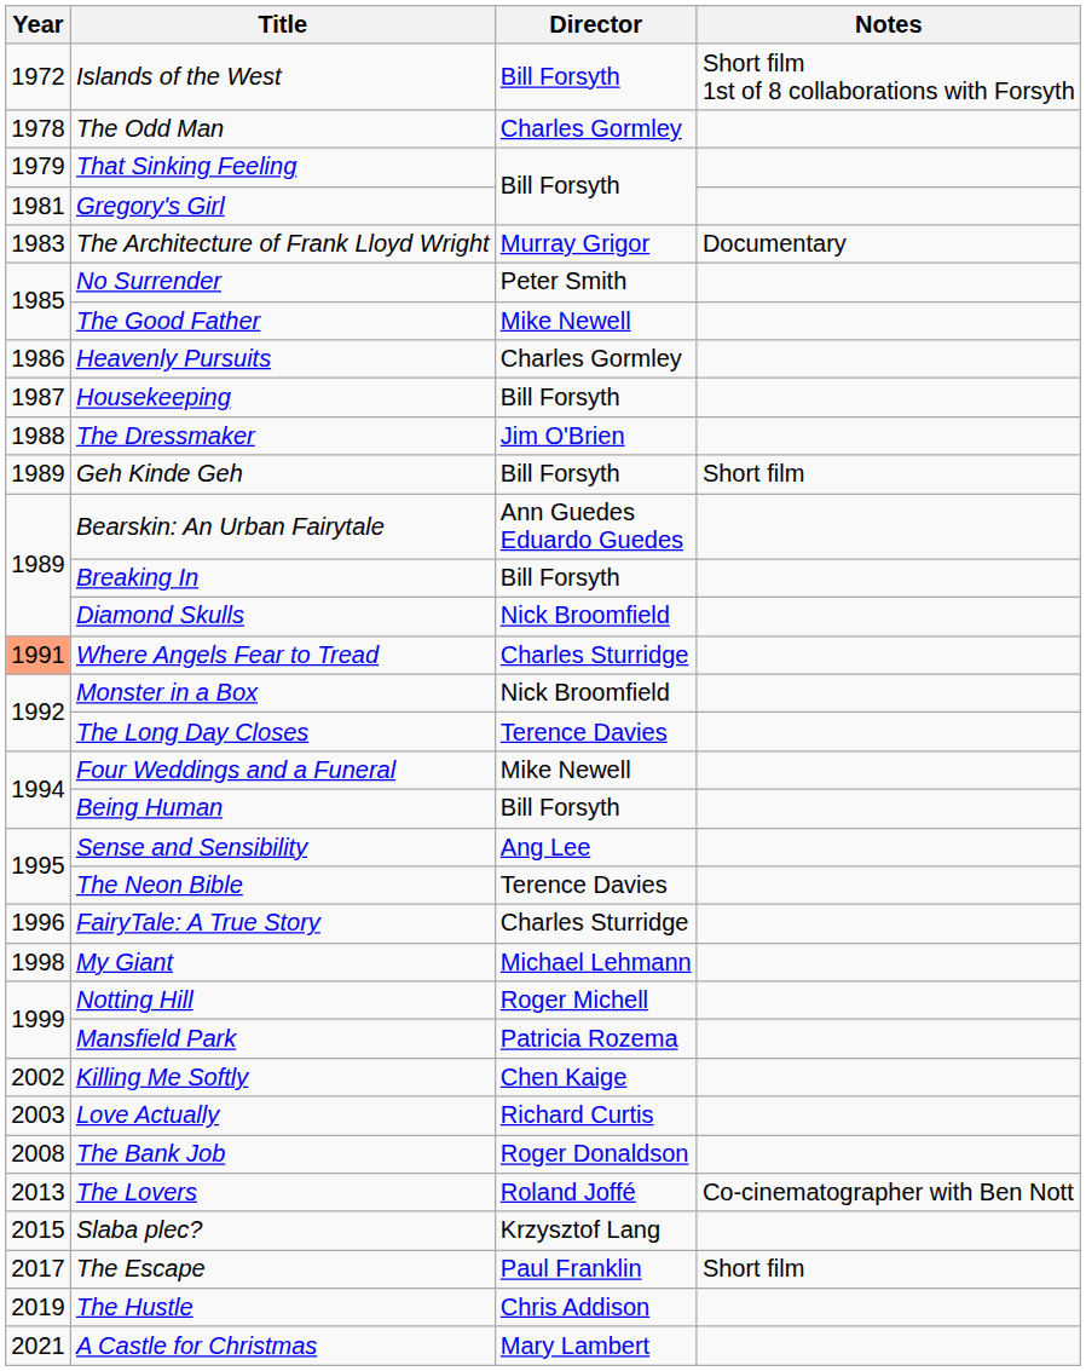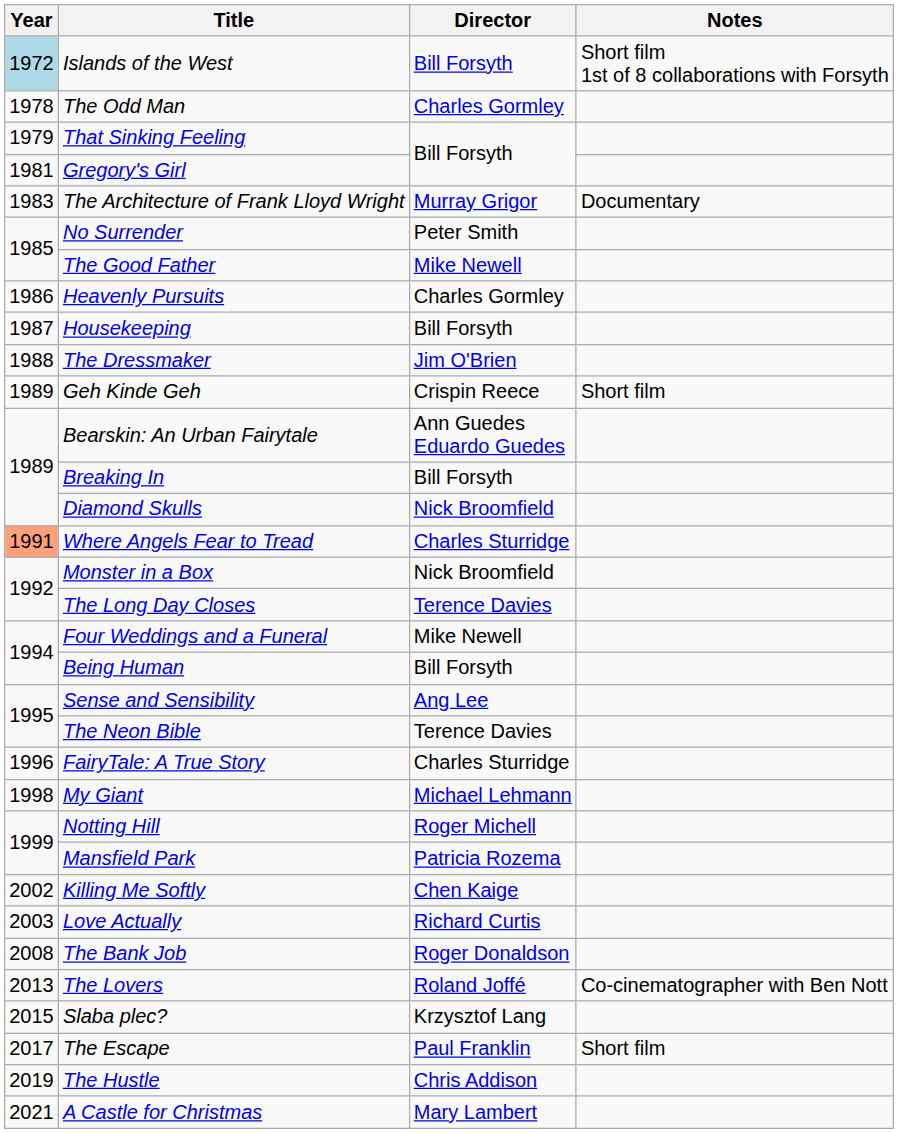 <table class="wikitable sortable">
 <tr>
 <th>Year</th>
 <th>Title</th>
 <th>Director</th>
 <th class="unsortable">Notes</th>
 </tr>
 <tr>
-<td>1972</td>
+<td style="background: lightblue;">1972</td>
 <td><em>Islands of the West</em></td>
 <td><a href='#'>Bill Forsyth</a></td>
 <td>Short film<br>1st of 8 collaborations with Forsyth</td>
 </tr>
 <tr>
 <td>1978</td>
 <td><em>The Odd Man</em></td>
 <td><a href='#'>Charles Gormley</a></td>
 <td></td>
 </tr>
 <tr>
 <td>1979</td>
 <td><em><a href='#'>That Sinking Feeling</a></em></td>
 <td rowspan="2">Bill Forsyth</td>
 <td></td>
 </tr>
 <tr>
 <td>1981</td>
 <td><em><a href='#'>Gregory's Girl</a></em></td>
 <td></td>
 </tr>
 <tr>
 <td>1983</td>
 <td><em>The Architecture of Frank Lloyd Wright</em></td>
 <td><a href='#'>Murray Grigor</a></td>
 <td>Documentary</td>
 </tr>
 <tr>
 <td rowspan="2">1985</td>
 <td><em><a href='#'>No Surrender</a></em></td>
 <td>Peter Smith</td>
 <td></td>
 </tr>
 <tr>
 <td><em><a href='#'>The Good Father</a></em></td>
 <td><a href='#'>Mike Newell</a></td>
 <td></td>
 </tr>
 <tr>
 <td>1986</td>
 <td><em><a href='#'>Heavenly Pursuits</a></em></td>
 <td>Charles Gormley</td>
 <td></td>
 </tr>
 <tr>
 <td>1987</td>
 <td><em><a href='#'>Housekeeping</a></em></td>
 <td>Bill Forsyth</td>
 <td></td>
 </tr>
 <tr>
 <td>1988</td>
 <td><em><a href='#'>The Dressmaker</a></em></td>
 <td><a href='#'>Jim O'Brien</a></td>
 <td></td>
 </tr>
 <tr>
 <td>1989</td>
 <td><em>Geh Kinde Geh</em></td>
-<td>Bill Forsyth</td>
+<td>Crispin Reece</td>
 <td>Short film</td>
 </tr>
 <tr>
 <td rowspan="3">1989</td>
 <td><em>Bearskin: An Urban Fairytale</em></td>
 <td>Ann Guedes<br><a href='#'>Eduardo Guedes</a></td>
 <td></td>
 </tr>
 <tr>
 <td><em><a href='#'>Breaking In</a></em></td>
 <td>Bill Forsyth</td>
 <td></td>
 </tr>
 <tr>
 <td><em><a href='#'>Diamond Skulls</a></em></td>
 <td><a href='#'>Nick Broomfield</a></td>
 <td></td>
 </tr>
 <tr>
 <td style="background: lightsalmon;">1991</td>
 <td><em><a href='#'>Where Angels Fear to Tread</a></em></td>
 <td><a href='#'>Charles Sturridge</a></td>
 <td></td>
 </tr>
 <tr>
 <td rowspan="2">1992</td>
 <td><em><a href='#'>Monster in a Box</a></em></td>
 <td>Nick Broomfield</td>
 <td></td>
 </tr>
 <tr>
 <td><em><a href='#'>The Long Day Closes</a></em></td>
 <td><a href='#'>Terence Davies</a></td>
 <td></td>
 </tr>
 <tr>
 <td rowspan="2">1994</td>
 <td><em><a href='#'>Four Weddings and a Funeral</a></em></td>
 <td>Mike Newell</td>
 <td></td>
 </tr>
 <tr>
 <td><em><a href='#'>Being Human</a></em></td>
 <td>Bill Forsyth</td>
 <td></td>
 </tr>
 <tr>
 <td rowspan="2">1995</td>
 <td><em><a href='#'>Sense and Sensibility</a></em></td>
 <td><a href='#'>Ang Lee</a></td>
 <td></td>
 </tr>
 <tr>
 <td><em><a href='#'>The Neon Bible</a></em></td>
 <td>Terence Davies</td>
 <td></td>
 </tr>
 <tr>
 <td>1996</td>
 <td><em><a href='#'>FairyTale: A True Story</a></em></td>
 <td>Charles Sturridge</td>
 <td></td>
 </tr>
 <tr>
 <td>1998</td>
 <td><em><a href='#'>My Giant</a></em></td>
 <td><a href='#'>Michael Lehmann</a></td>
 <td></td>
 </tr>
 <tr>
 <td rowspan="2">1999</td>
 <td><em><a href='#'>Notting Hill</a></em></td>
 <td><a href='#'>Roger Michell</a></td>
 <td></td>
 </tr>
 <tr>
 <td><em><a href='#'>Mansfield Park</a></em></td>
 <td><a href='#'>Patricia Rozema</a></td>
 <td></td>
 </tr>
 <tr>
 <td>2002</td>
 <td><em><a href='#'>Killing Me Softly</a></em></td>
 <td><a href='#'>Chen Kaige</a></td>
 <td></td>
 </tr>
 <tr>
 <td>2003</td>
 <td><em><a href='#'>Love Actually</a></em></td>
 <td><a href='#'>Richard Curtis</a></td>
 <td></td>
 </tr>
 <tr>
 <td>2008</td>
 <td><em><a href='#'>The Bank Job</a></em></td>
 <td><a href='#'>Roger Donaldson</a></td>
 <td></td>
 </tr>
 <tr>
 <td>2013</td>
 <td><em><a href='#'>The Lovers</a></em></td>
 <td><a href='#'>Roland Joffé</a></td>
 <td>Co-cinematographer with Ben Nott</td>
 </tr>
 <tr>
 <td>2015</td>
 <td><em>Slaba plec?</em></td>
 <td>Krzysztof Lang</td>
 <td></td>
 </tr>
 <tr>
 <td>2017</td>
 <td><em>The Escape</em></td>
 <td><a href='#'>Paul Franklin</a></td>
 <td>Short film</td>
 </tr>
 <tr>
 <td>2019</td>
 <td><em><a href='#'>The Hustle</a></em></td>
 <td><a href='#'>Chris Addison</a></td>
 <td></td>
 </tr>
 <tr>
 <td>2021</td>
 <td><em><a href='#'>A Castle for Christmas</a></em></td>
 <td><a href='#'>Mary Lambert</a></td>
 <td></td>
 </tr>
 </table>
